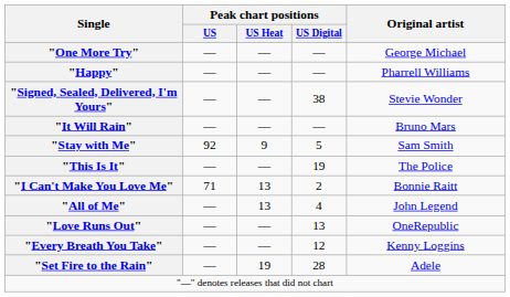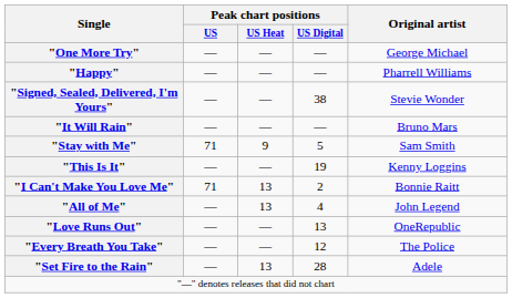 <table class="wikitable plainrowheaders" style="text-align:center;">
 <tr>
 <th rowspan=2 style="width:13.7em;">Single</th>
 <th colspan=3 style="width:12.6em;">Peak chart positions</th>
 <th rowspan=2 style="width:12.2em;">Original artist</th>
 </tr>
 <tr style="font-size:smaller;">
 <th style="width:50px;"><a href='#'>US</a><br></th>
 <th style="width:50px;"><a href='#'>US Heat</a><br></th>
 <th style="width:50px;"><a href='#'>US Digital</a><br></th>
 </tr>
 <tr>
 <th scope="row">"<a href='#'>One More Try</a>"</th>
 <td>—</td>
 <td>—</td>
 <td>—</td>
 <td><a href='#'>George Michael</a></td>
 </tr>
 <tr>
 <th scope="row">"<a href='#'>Happy</a>"</th>
 <td>—</td>
 <td>—</td>
 <td>—</td>
 <td><a href='#'>Pharrell Williams</a></td>
 </tr>
 <tr>
 <th scope="row">"<a href='#'>Signed, Sealed, Delivered, I'm Yours</a>"</th>
 <td>—</td>
 <td>—</td>
 <td>38</td>
 <td><a href='#'>Stevie Wonder</a></td>
 </tr>
 <tr>
 <th scope="row">"<a href='#'>It Will Rain</a>"</th>
 <td>—</td>
 <td>—</td>
 <td>—</td>
 <td><a href='#'>Bruno Mars</a></td>
 </tr>
 <tr>
 <th scope="row">"<a href='#'>Stay with Me</a>"</th>
-<td>92</td>
+<td>71</td>
 <td>9</td>
 <td>5</td>
 <td><a href='#'>Sam Smith</a></td>
 </tr>
 <tr>
 <th scope="row">"<a href='#'>This Is It</a>"</th>
 <td>—</td>
 <td>—</td>
 <td>19</td>
-<td><a href='#'>The Police</a></td>
+<td><a href='#'>Kenny Loggins</a></td>
 </tr>
 <tr>
 <th scope="row">"<a href='#'>I Can't Make You Love Me</a>"</th>
 <td>71</td>
 <td>13</td>
 <td>2</td>
 <td><a href='#'>Bonnie Raitt</a></td>
 </tr>
 <tr>
 <th scope="row">"<a href='#'>All of Me</a>"</th>
 <td>—</td>
 <td>13</td>
 <td>4</td>
 <td><a href='#'>John Legend</a></td>
 </tr>
 <tr>
 <th scope="row">"<a href='#'>Love Runs Out</a>"</th>
 <td>—</td>
 <td>—</td>
 <td>13</td>
 <td><a href='#'>OneRepublic</a></td>
 </tr>
 <tr>
 <th scope="row">"<a href='#'>Every Breath You Take</a>"</th>
 <td>—</td>
 <td>—</td>
 <td>12</td>
-<td><a href='#'>Kenny Loggins</a></td>
+<td><a href='#'>The Police</a></td>
 </tr>
 <tr>
 <th scope="row">"<a href='#'>Set Fire to the Rain</a>"</th>
 <td>—</td>
-<td>19</td>
+<td>13</td>
 <td>28</td>
 <td><a href='#'>Adele</a></td>
 </tr>
 <tr>
 <td colspan=8 style="font-size:80%">"—" denotes releases that did not chart</td>
 </tr>
 </table>
